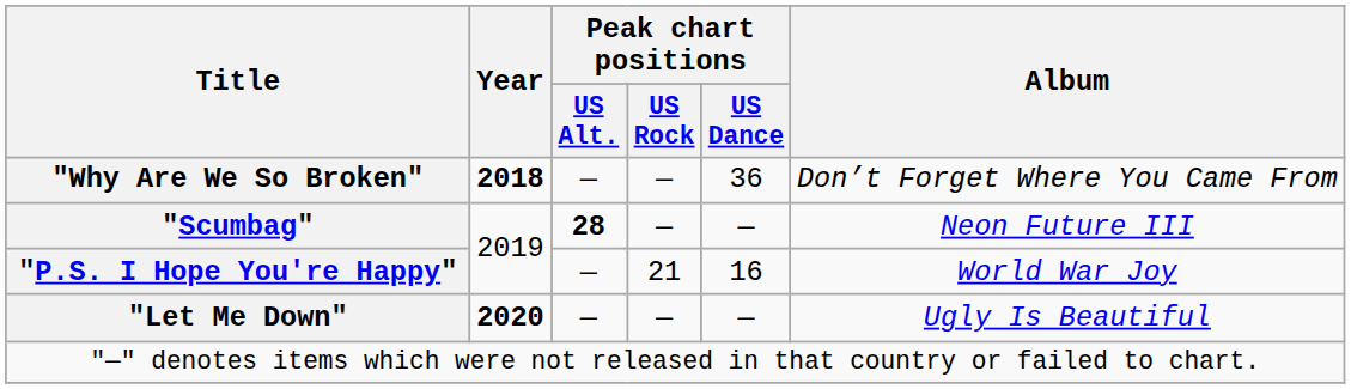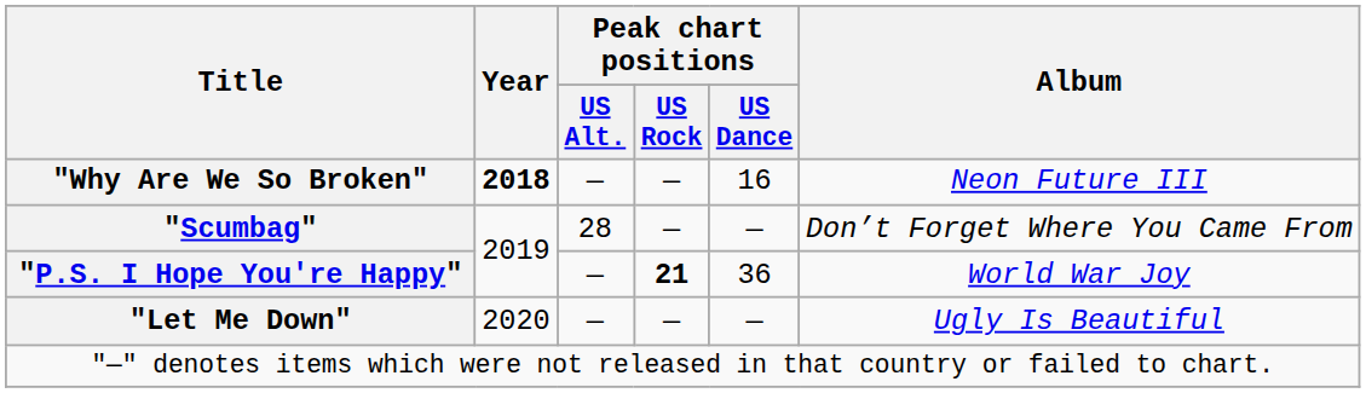 <table class="wikitable plainrowheaders" style="text-align:center;">
 <tr>
 <th scope="col" rowspan="2" style="width:16em;">Title</th>
 <th scope="col" rowspan="2">Year</th>
 <th scope="col" colspan="3">Peak chart positions</th>
 <th scope="col" rowspan="2">Album</th>
 </tr>
 <tr>
 <th scope="col" style="width:2.5em;font-size:90%;"><a href='#'>US<br>Alt.</a><br></th>
 <th scope="col" style="width:2.5em;font-size:90%;"><a href='#'>US<br>Rock</a><br></th>
 <th scope="col" style="width:2.5em;font-size:90%;"><a href='#'>US<br>Dance</a><br></th>
 </tr>
 <tr>
 <th scope="row">"Why Are We So Broken"<br></th>
 <td><strong>2018</strong></td>
 <td>—</td>
 <td>—</td>
-<td>36</td>
-<td><em>Don’t Forget Where You Came From</em></td>
+<td>16</td>
+<td><em><a href='#'>Neon Future III</a></em></td>
 </tr>
 <tr>
 <th scope="row">"<a href='#'>Scumbag</a>"<br></th>
 <td rowspan="2">2019</td>
-<td><strong>28</strong></td>
+<td>28</td>
 <td>—</td>
 <td>—</td>
-<td><em><a href='#'>Neon Future III</a></em></td>
+<td><em>Don’t Forget Where You Came From</em></td>
 </tr>
 <tr>
 <th scope="row">"<a href='#'>P.S. I Hope You're Happy</a>"<br></th>
 <td>—</td>
-<td>21</td>
-<td>16</td>
+<td><strong>21</strong></td>
+<td>36</td>
 <td><em><a href='#'>World War Joy</a></em></td>
 </tr>
 <tr>
 <th scope="row">"Let Me Down"<br></th>
-<td><strong>2020</strong></td>
+<td>2020</td>
 <td>—</td>
 <td>—</td>
 <td>—</td>
 <td><em><a href='#'>Ugly Is Beautiful</a></em></td>
 </tr>
 <tr>
 <td colspan="15" style="font-size:90%;">"—" denotes items which were not released in that country or failed to chart.</td>
 </tr>
 </table>
